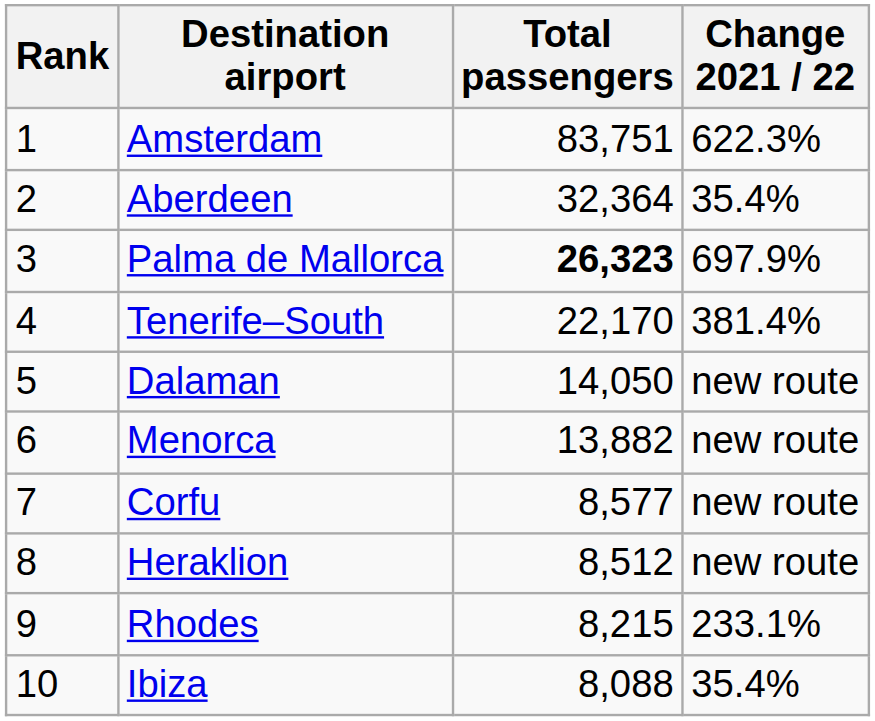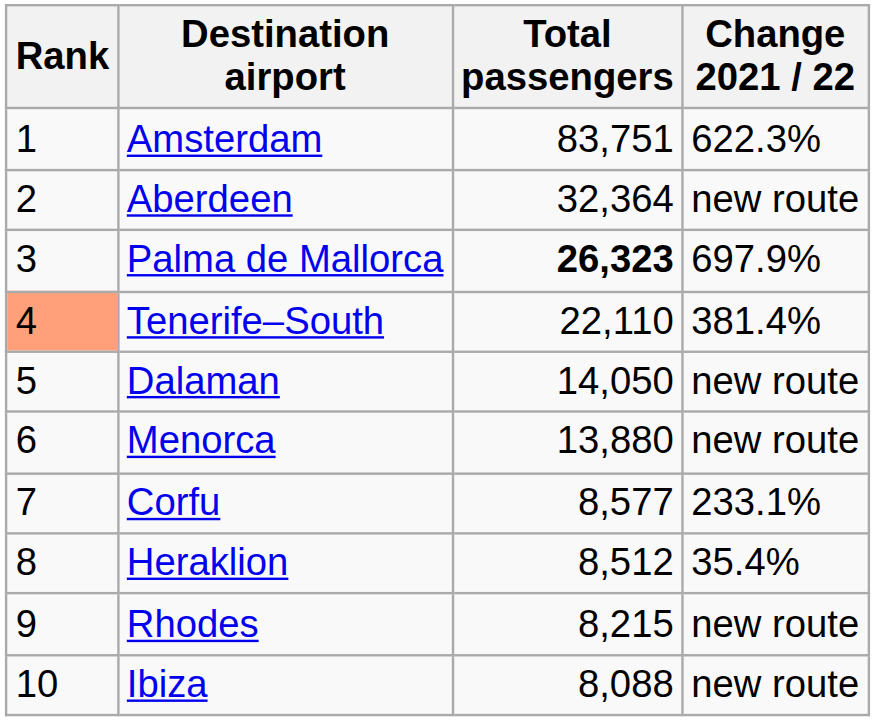 <table class="wikitable sortable" style="margin:1em auto;">
 <tr>
 <th>Rank</th>
 <th>Destination<br>airport</th>
 <th>Total<br>passengers</th>
 <th>Change<br>2021 / 22</th>
 </tr>
 <tr>
 <td>1</td>
 <td><a href='#'>Amsterdam</a></td>
 <td align=right>83,751</td>
 <td> 622.3%</td>
 </tr>
 <tr>
 <td>2</td>
 <td><a href='#'>Aberdeen</a></td>
 <td align=right>32,364</td>
-<td> 35.4%</td>
+<td> new route</td>
 </tr>
 <tr>
 <td>3</td>
 <td><a href='#'>Palma de Mallorca</a></td>
 <td align=right><strong>26,323</strong></td>
 <td> 697.9%</td>
 </tr>
 <tr>
-<td>4</td>
+<td style="background: lightsalmon;">4</td>
 <td><a href='#'>Tenerife–South</a></td>
-<td align=right>22,170</td>
+<td align=right>22,110</td>
 <td> 381.4%</td>
 </tr>
 <tr>
 <td>5</td>
 <td><a href='#'>Dalaman</a></td>
 <td align=right>14,050</td>
 <td> new route</td>
 </tr>
 <tr>
 <td>6</td>
 <td><a href='#'>Menorca</a></td>
-<td align=right>13,882</td>
+<td align=right>13,880</td>
 <td> new route</td>
 </tr>
 <tr>
 <td>7</td>
 <td><a href='#'>Corfu</a></td>
 <td align=right>8,577</td>
-<td> new route</td>
+<td> 233.1%</td>
 </tr>
 <tr>
 <td>8</td>
 <td><a href='#'>Heraklion</a></td>
 <td align=right>8,512</td>
-<td> new route</td>
+<td> 35.4%</td>
 </tr>
 <tr>
 <td>9</td>
 <td><a href='#'>Rhodes</a></td>
 <td align=right>8,215</td>
-<td> 233.1%</td>
+<td> new route</td>
 </tr>
 <tr>
 <td>10</td>
 <td><a href='#'>Ibiza</a></td>
 <td align=right>8,088</td>
-<td> 35.4%</td>
+<td> new route</td>
 </tr>
 </table>
